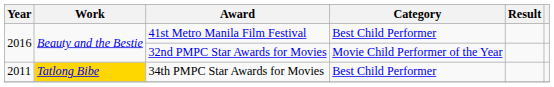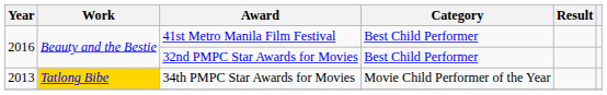 <table class="wikitable">
 <tr>
 <th>Year</th>
 <th>Work</th>
 <th>Award</th>
 <th>Category</th>
 <th>Result</th>
 <th></th>
 </tr>
 <tr>
 <td rowspan="2">2016</td>
 <td rowspan="2"><em><a href='#'>Beauty and the Bestie</a></em></td>
 <td><a href='#'>41st Metro Manila Film Festival</a></td>
 <td><a href='#'>Best Child Performer</a></td>
 <td></td>
 <td></td>
 </tr>
 <tr>
 <td><a href='#'>32nd PMPC Star Awards for Movies</a></td>
-<td><a href='#'>Movie Child Performer of the Year</a></td>
+<td><a href='#'>Best Child Performer</a></td>
 <td></td>
 <td></td>
 </tr>
 <tr>
-<td>2011</td>
+<td>2013</td>
 <td style="background: gold;"><em><a href='#'>Tatlong Bibe</a></em></td>
 <td>34th PMPC Star Awards for Movies</td>
-<td><a href='#'>Best Child Performer</a></td>
+<td>Movie Child Performer of the Year</td>
 <td></td>
 <td></td>
 </tr>
 <tr>
 </tr>
 </table>
